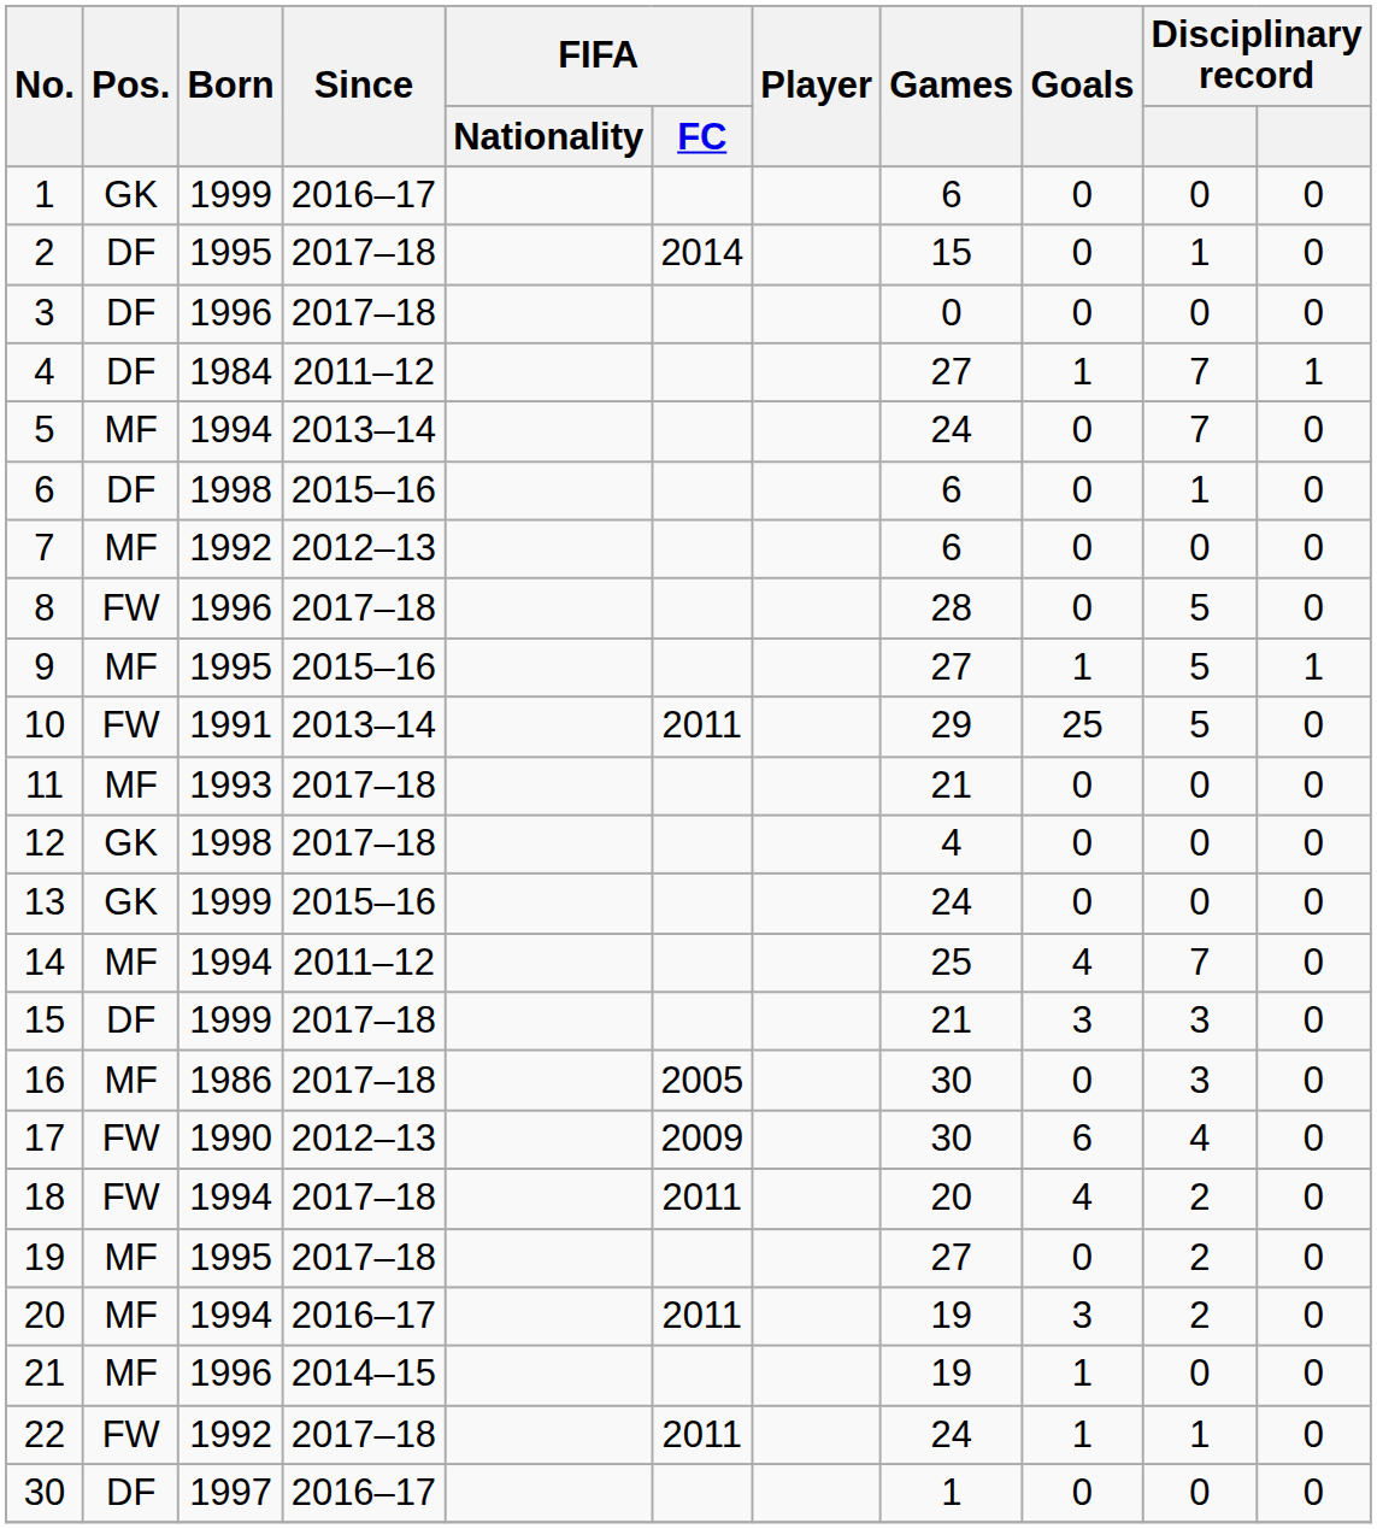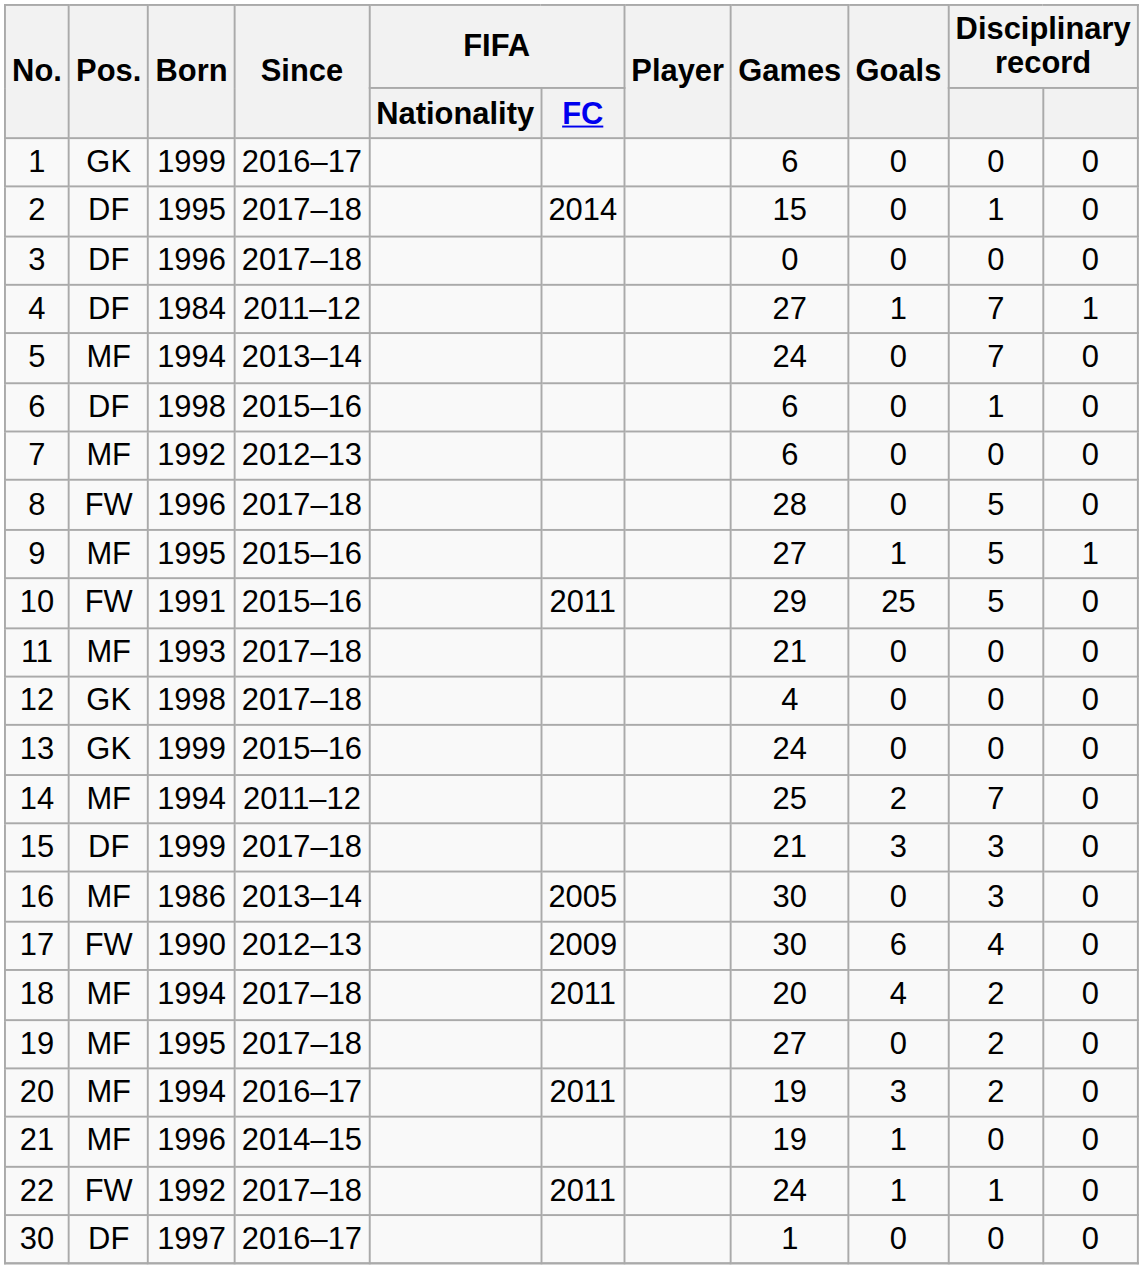 <table class="wikitable sortable">
 <tr>
 <th rowspan=2>No.</th>
 <th rowspan=2>Pos.</th>
 <th rowspan=2>Born</th>
 <th rowspan=2>Since</th>
 <th colspan=2>FIFA</th>
 <th rowspan=2>Player</th>
 <th rowspan=2>Games</th>
 <th rowspan=2>Goals</th>
 <th colspan=2>Disciplinary record</th>
 </tr>
 <tr>
 <th>Nationality</th>
 <th><a href='#'>FC</a></th>
 <th width=20px></th>
 <th width=20px></th>
 </tr>
 <tr align=center>
 <td>1</td>
 <td>GK</td>
 <td>1999</td>
 <td>2016–17</td>
 <td align=left></td>
 <td></td>
 <td align=left><strong></strong></td>
 <td>6</td>
 <td>0</td>
 <td>0</td>
 <td>0</td>
 </tr>
 <tr align=center>
 <td>2</td>
 <td>DF</td>
 <td>1995</td>
 <td>2017–18</td>
 <td align=left><strong></strong></td>
 <td>2014</td>
 <td align=left><strong></strong></td>
 <td>15</td>
 <td>0</td>
 <td>1</td>
 <td>0</td>
 </tr>
 <tr align=center>
 <td>3</td>
 <td>DF</td>
 <td>1996</td>
 <td>2017–18</td>
 <td align=left></td>
 <td></td>
 <td align=left><strong></strong></td>
 <td>0</td>
 <td>0</td>
 <td>0</td>
 <td>0</td>
 </tr>
 <tr align=center>
 <td>4</td>
 <td>DF</td>
 <td>1984</td>
 <td>2011–12</td>
 <td align=left></td>
 <td></td>
 <td align=left><strong></strong></td>
 <td>27</td>
 <td>1</td>
 <td>7</td>
 <td>1</td>
 </tr>
 <tr align=center>
 <td>5</td>
 <td>MF</td>
 <td>1994</td>
 <td>2013–14</td>
 <td align=left></td>
 <td></td>
 <td align=left><strong></strong></td>
 <td>24</td>
 <td>0</td>
 <td>7</td>
 <td>0</td>
 </tr>
 <tr align=center>
 <td>6</td>
 <td>DF</td>
 <td>1998</td>
 <td>2015–16</td>
 <td align=left></td>
 <td></td>
 <td align=left><strong></strong></td>
 <td>6</td>
 <td>0</td>
 <td>1</td>
 <td>0</td>
 </tr>
 <tr align=center>
 <td>7</td>
 <td>MF</td>
 <td>1992</td>
 <td>2012–13</td>
 <td align=left></td>
 <td></td>
 <td align=left><strong></strong></td>
 <td>6</td>
 <td>0</td>
 <td>0</td>
 <td>0</td>
 </tr>
 <tr align=center>
 <td>8</td>
 <td>FW</td>
 <td>1996</td>
 <td>2017–18</td>
 <td align=left></td>
 <td></td>
 <td align=left><strong></strong></td>
 <td>28</td>
 <td>0</td>
 <td>5</td>
 <td>0</td>
 </tr>
 <tr align=center>
 <td>9</td>
 <td>MF</td>
 <td>1995</td>
 <td>2015–16</td>
 <td align=left></td>
 <td></td>
 <td align=left><strong></strong></td>
 <td>27</td>
 <td>1</td>
 <td>5</td>
 <td>1</td>
 </tr>
 <tr align=center>
 <td>10</td>
 <td>FW</td>
 <td>1991</td>
-<td>2013–14</td>
+<td>2015–16</td>
 <td align=left><strong></strong></td>
 <td>2011</td>
 <td align=left><strong></strong></td>
 <td>29</td>
 <td>25</td>
 <td>5</td>
 <td>0</td>
 </tr>
 <tr align=center>
 <td>11</td>
 <td>MF</td>
 <td>1993</td>
 <td>2017–18</td>
 <td align=left></td>
 <td></td>
 <td align=left><strong></strong></td>
 <td>21</td>
 <td>0</td>
 <td>0</td>
 <td>0</td>
 </tr>
 <tr align=center>
 <td>12</td>
 <td>GK</td>
 <td>1998</td>
 <td>2017–18</td>
 <td align=left></td>
 <td></td>
 <td align=left><strong></strong></td>
 <td>4</td>
 <td>0</td>
 <td>0</td>
 <td>0</td>
 </tr>
 <tr align=center>
 <td>13</td>
 <td>GK</td>
 <td>1999</td>
 <td>2015–16</td>
 <td align=left></td>
 <td></td>
 <td align=left><strong></strong></td>
 <td>24</td>
 <td>0</td>
 <td>0</td>
 <td>0</td>
 </tr>
 <tr align=center>
 <td>14</td>
 <td>MF</td>
 <td>1994</td>
 <td>2011–12</td>
 <td align=left></td>
 <td></td>
 <td align=left><strong></strong></td>
 <td>25</td>
-<td>4</td>
+<td>2</td>
 <td>7</td>
 <td>0</td>
 </tr>
 <tr align=center>
 <td>15</td>
 <td>DF</td>
 <td>1999</td>
 <td>2017–18</td>
 <td align=left></td>
 <td></td>
 <td align=left><strong></strong></td>
 <td>21</td>
 <td>3</td>
 <td>3</td>
 <td>0</td>
 </tr>
 <tr align=center>
 <td>16</td>
 <td>MF</td>
 <td>1986</td>
-<td>2017–18</td>
+<td>2013–14</td>
 <td align=left><strong></strong></td>
 <td>2005</td>
 <td align=left><strong></strong></td>
 <td>30</td>
 <td>0</td>
 <td>3</td>
 <td>0</td>
 </tr>
 <tr align=center>
 <td>17</td>
 <td>FW</td>
 <td>1990</td>
 <td>2012–13</td>
 <td align=left><strong></strong></td>
 <td>2009</td>
 <td align=left><strong></strong></td>
 <td>30</td>
 <td>6</td>
 <td>4</td>
 <td>0</td>
 </tr>
 <tr align=center>
 <td>18</td>
-<td>FW</td>
+<td>MF</td>
 <td>1994</td>
 <td>2017–18</td>
 <td align=left><strong></strong></td>
 <td>2011</td>
 <td align=left><strong></strong></td>
 <td>20</td>
 <td>4</td>
 <td>2</td>
 <td>0</td>
 </tr>
 <tr align=center>
 <td>19</td>
 <td>MF</td>
 <td>1995</td>
 <td>2017–18</td>
 <td align=left></td>
 <td></td>
 <td align=left><strong></strong></td>
 <td>27</td>
 <td>0</td>
 <td>2</td>
 <td>0</td>
 </tr>
 <tr align=center>
 <td>20</td>
 <td>MF</td>
 <td>1994</td>
 <td>2016–17</td>
 <td align=left><strong></strong></td>
 <td>2011</td>
 <td align=left><strong></strong></td>
 <td>19</td>
 <td>3</td>
 <td>2</td>
 <td>0</td>
 </tr>
 <tr align=center>
 <td>21</td>
 <td>MF</td>
 <td>1996</td>
 <td>2014–15</td>
 <td align=left></td>
 <td></td>
 <td align=left><strong></strong></td>
 <td>19</td>
 <td>1</td>
 <td>0</td>
 <td>0</td>
 </tr>
 <tr align=center>
 <td>22</td>
 <td>FW</td>
 <td>1992</td>
 <td>2017–18</td>
 <td align=left><strong></strong></td>
 <td>2011</td>
 <td align=left><strong></strong></td>
 <td>24</td>
 <td>1</td>
 <td>1</td>
 <td>0</td>
 </tr>
 <tr align=center>
 <td>30</td>
 <td>DF</td>
 <td>1997</td>
 <td>2016–17</td>
 <td align=left></td>
 <td></td>
 <td align=left><strong></strong></td>
 <td>1</td>
 <td>0</td>
 <td>0</td>
 <td>0</td>
 </tr>
 <tr>
 </tr>
 </table>
